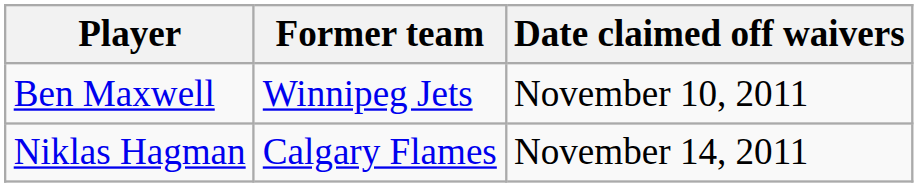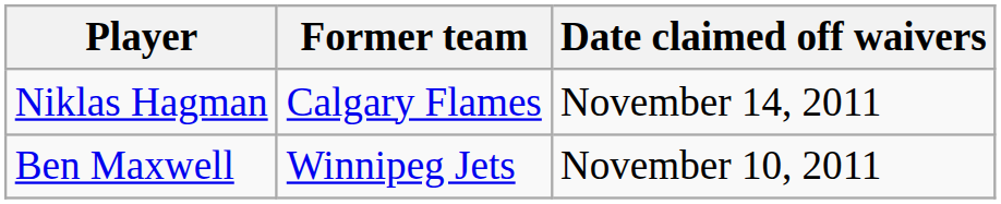 <table class="wikitable">
 <tr>
 <th>Player</th>
 <th>Former team</th>
 <th>Date claimed off waivers</th>
 </tr>
 <tr>
+<td><a href='#'>Niklas Hagman</a></td>
+<td><a href='#'>Calgary Flames</a></td>
+<td>November 14, 2011</td>
+</tr>
+<tr>
 <td><a href='#'>Ben Maxwell</a></td>
 <td><a href='#'>Winnipeg Jets</a></td>
 <td>November 10, 2011</td>
 </tr>
-<tr>
-<td><a href='#'>Niklas Hagman</a></td>
-<td><a href='#'>Calgary Flames</a></td>
-<td>November 14, 2011</td>
-</tr>
 </table>
